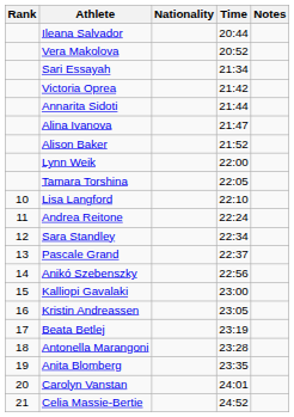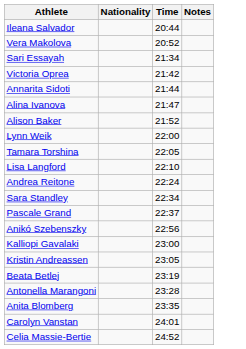 <table class="wikitable sortable" style="text-align:center">
 <tr>
-<th>Rank</th>
 <th>Athlete</th>
 <th>Nationality</th>
 <th>Time</th>
 <th>Notes</th>
 </tr>
 <tr>
-<td></td>
 <td align=left><a href='#'>Ileana Salvador</a></td>
 <td align=left></td>
 <td>20:44</td>
 <td></td>
 </tr>
 <tr>
-<td></td>
 <td align=left><a href='#'>Vera Makolova</a></td>
 <td align=left></td>
 <td>20:52</td>
 <td></td>
 </tr>
 <tr>
-<td></td>
 <td align=left><a href='#'>Sari Essayah</a></td>
 <td align=left></td>
 <td>21:34</td>
 <td></td>
 </tr>
 <tr>
-<td></td>
 <td align=left><a href='#'>Victoria Oprea</a></td>
 <td align=left></td>
 <td>21:42</td>
 <td></td>
 </tr>
 <tr>
-<td></td>
 <td align=left><a href='#'>Annarita Sidoti</a></td>
 <td align=left></td>
 <td>21:44</td>
 <td></td>
 </tr>
 <tr>
-<td></td>
 <td align=left><a href='#'>Alina Ivanova</a></td>
 <td align=left></td>
 <td>21:47</td>
 <td></td>
 </tr>
 <tr>
-<td></td>
 <td align=left><a href='#'>Alison Baker</a></td>
 <td align=left></td>
 <td>21:52</td>
 <td></td>
 </tr>
 <tr>
-<td></td>
 <td align=left><a href='#'>Lynn Weik</a></td>
 <td align=left></td>
 <td>22:00</td>
 <td></td>
 </tr>
 <tr>
-<td></td>
 <td align=left><a href='#'>Tamara Torshina</a></td>
 <td align=left></td>
 <td>22:05</td>
 <td></td>
 </tr>
 <tr>
-<td>10</td>
 <td align=left><a href='#'>Lisa Langford</a></td>
 <td align=left></td>
 <td>22:10</td>
 <td></td>
 </tr>
 <tr>
-<td>11</td>
 <td align=left><a href='#'>Andrea Reitone</a></td>
 <td align=left></td>
 <td>22:24</td>
 <td></td>
 </tr>
 <tr>
-<td>12</td>
 <td align=left><a href='#'>Sara Standley</a></td>
 <td align=left></td>
 <td>22:34</td>
 <td></td>
 </tr>
 <tr>
-<td>13</td>
 <td align=left><a href='#'>Pascale Grand</a></td>
 <td align=left></td>
 <td>22:37</td>
 <td></td>
 </tr>
 <tr>
-<td>14</td>
 <td align=left><a href='#'>Anikó Szebenszky</a></td>
 <td align=left></td>
 <td>22:56</td>
 <td></td>
 </tr>
 <tr>
-<td>15</td>
 <td align=left><a href='#'>Kalliopi Gavalaki</a></td>
 <td align=left></td>
 <td>23:00</td>
 <td></td>
 </tr>
 <tr>
-<td>16</td>
 <td align=left><a href='#'>Kristin Andreassen</a></td>
 <td align=left></td>
 <td>23:05</td>
 <td></td>
 </tr>
 <tr>
-<td>17</td>
 <td align=left><a href='#'>Beata Betlej</a></td>
 <td align=left></td>
 <td>23:19</td>
 <td></td>
 </tr>
 <tr>
-<td>18</td>
 <td align=left><a href='#'>Antonella Marangoni</a></td>
 <td align=left></td>
 <td>23:28</td>
 <td></td>
 </tr>
 <tr>
-<td>19</td>
 <td align=left><a href='#'>Anita Blomberg</a></td>
 <td align=left></td>
 <td>23:35</td>
 <td></td>
 </tr>
 <tr>
-<td>20</td>
 <td align=left><a href='#'>Carolyn Vanstan</a></td>
 <td align=left></td>
 <td>24:01</td>
 <td></td>
 </tr>
 <tr>
-<td>21</td>
 <td align=left><a href='#'>Celia Massie-Bertie</a></td>
 <td align=left></td>
 <td>24:52</td>
 <td></td>
 </tr>
 </table>
